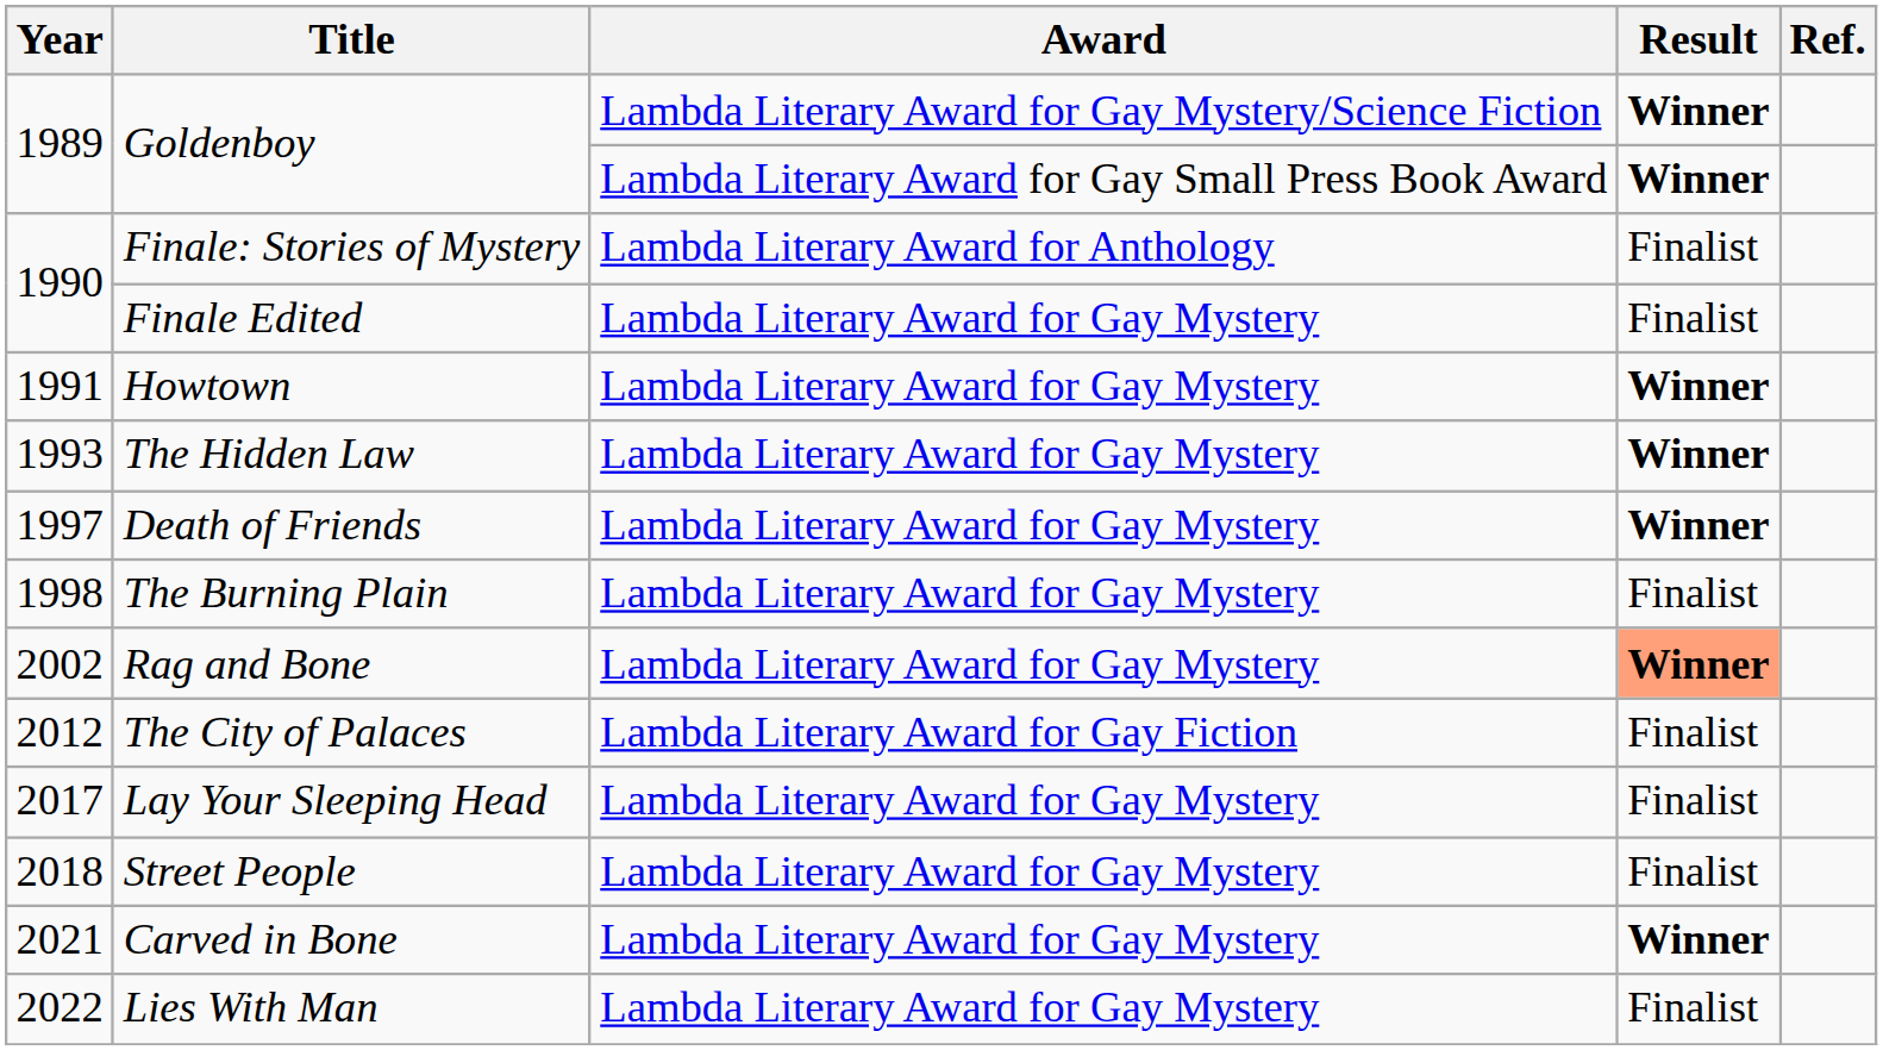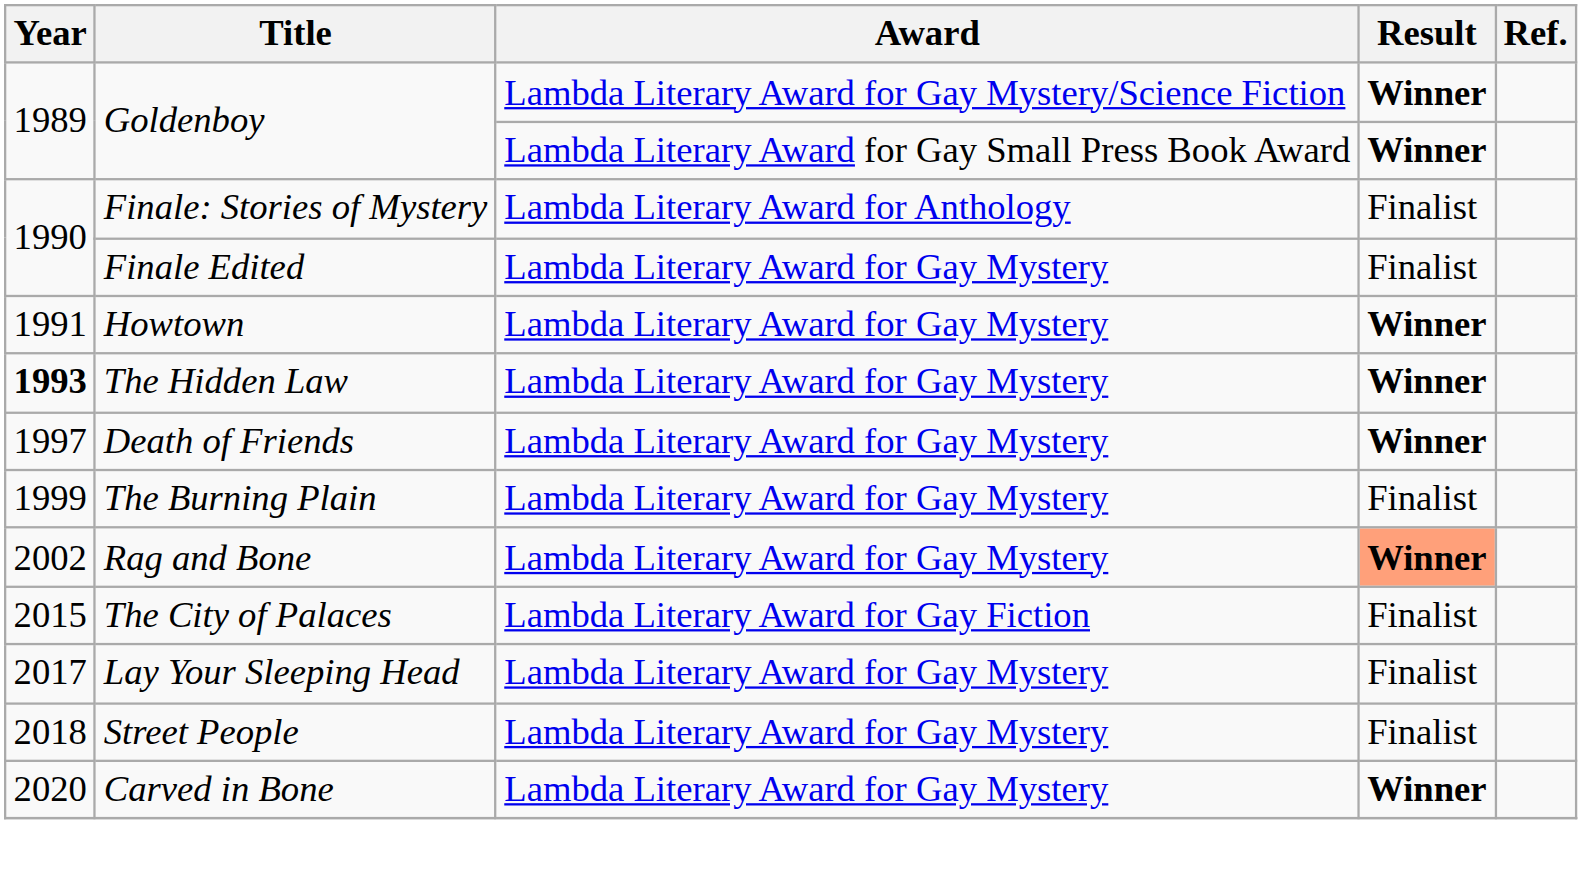 <table class="wikitable sortable">
 <tr>
 <th>Year</th>
 <th>Title</th>
 <th>Award</th>
 <th>Result</th>
 <th>Ref.</th>
 </tr>
 <tr>
 <td rowspan="2">1989</td>
 <td rowspan="2"><em>Goldenboy</em></td>
 <td><a href='#'>Lambda Literary Award for Gay Mystery/Science Fiction</a></td>
 <td><strong>Winner</strong></td>
 <td></td>
 </tr>
 <tr>
 <td><a href='#'>Lambda Literary Award</a> for Gay Small Press Book Award</td>
 <td><strong>Winner</strong></td>
 <td></td>
 </tr>
 <tr>
 <td rowspan="2">1990</td>
 <td><em>Finale: Stories of Mystery</em></td>
 <td><a href='#'>Lambda Literary Award for Anthology</a></td>
 <td rowspan="1">Finalist</td>
 <td></td>
 </tr>
 <tr>
 <td><em>Finale Edited</em></td>
 <td rowspan="1"><a href='#'>Lambda Literary Award for Gay Mystery</a></td>
 <td rowspan="1">Finalist</td>
 <td></td>
 </tr>
 <tr>
 <td>1991</td>
 <td><em>Howtown</em></td>
 <td><a href='#'>Lambda Literary Award for Gay Mystery</a></td>
 <td><strong>Winner</strong></td>
 <td></td>
 </tr>
 <tr>
-<td>1993</td>
+<td><strong>1993</strong></td>
 <td><em>The Hidden Law</em></td>
 <td><a href='#'>Lambda Literary Award for Gay Mystery</a></td>
 <td><strong>Winner</strong></td>
 <td></td>
 </tr>
 <tr>
 <td>1997</td>
 <td><em>Death of Friends</em></td>
 <td><a href='#'>Lambda Literary Award for Gay Mystery</a></td>
 <td><strong>Winner</strong></td>
 <td></td>
 </tr>
 <tr>
-<td>1998</td>
+<td>1999</td>
 <td><em>The Burning Plain</em></td>
 <td rowspan="1"><a href='#'>Lambda Literary Award for Gay Mystery</a></td>
 <td rowspan="1">Finalist</td>
 <td></td>
 </tr>
 <tr>
 <td>2002</td>
 <td><em>Rag and Bone</em></td>
 <td><a href='#'>Lambda Literary Award for Gay Mystery</a></td>
 <td style="background: lightsalmon;"><strong>Winner</strong></td>
 <td></td>
 </tr>
 <tr>
-<td>2012</td>
+<td>2015</td>
 <td><em>The City of Palaces</em></td>
 <td><a href='#'>Lambda Literary Award for Gay Fiction</a></td>
 <td>Finalist</td>
 <td></td>
 </tr>
 <tr>
 <td>2017</td>
 <td><em>Lay Your Sleeping Head</em></td>
 <td rowspan="1"><a href='#'>Lambda Literary Award for Gay Mystery</a></td>
 <td rowspan="1">Finalist</td>
 <td></td>
 </tr>
 <tr>
 <td>2018</td>
 <td><em>Street People</em></td>
 <td rowspan="1"><a href='#'>Lambda Literary Award for Gay Mystery</a></td>
 <td rowspan="1">Finalist</td>
 <td></td>
 </tr>
 <tr>
-<td>2021</td>
+<td>2020</td>
 <td><em>Carved in Bone</em></td>
 <td><a href='#'>Lambda Literary Award for Gay Mystery</a></td>
 <td><strong>Winner</strong></td>
 <td></td>
 </tr>
 <tr>
-<td>2022</td>
-<td><em>Lies With Man</em></td>
-<td rowspan="1"><a href='#'>Lambda Literary Award for Gay Mystery</a></td>
-<td rowspan="1">Finalist</td>
-<td></td>
-</tr>
-<tr>
 </tr>
 </table>
